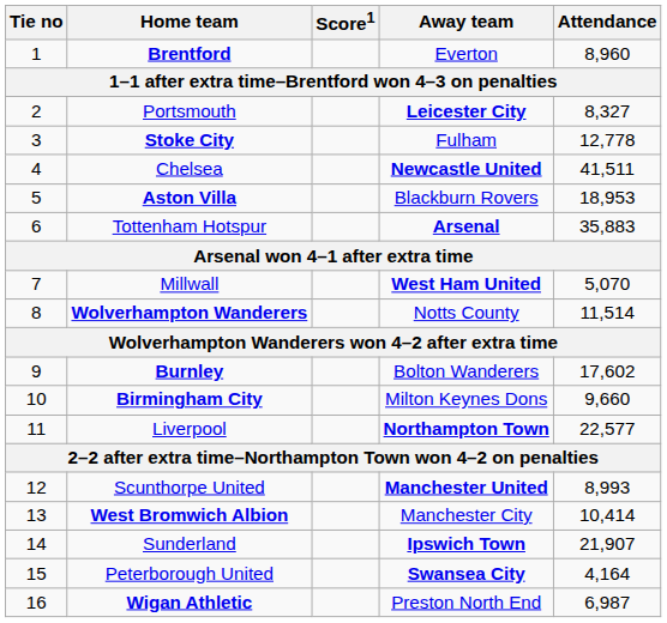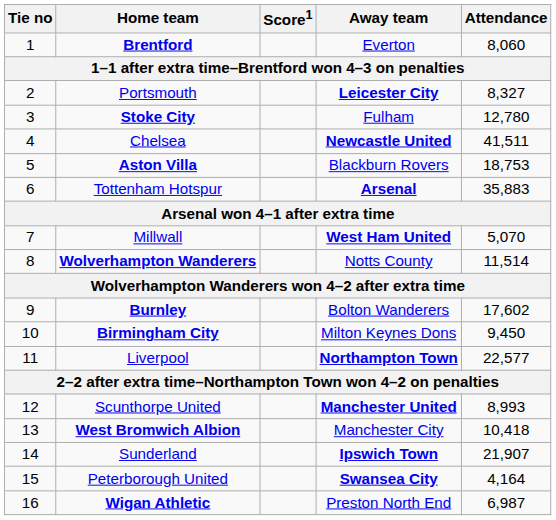 <table class="wikitable" style="text-align: center">
 <tr>
 <th>Tie no</th>
 <th>Home team</th>
 <th>Score<sup>1</sup></th>
 <th>Away team</th>
 <th>Attendance</th>
 </tr>
 <tr>
 <td>1</td>
 <td><strong><a href='#'>Brentford</a></strong></td>
 <td></td>
 <td><a href='#'>Everton</a></td>
-<td>8,960</td>
+<td>8,060</td>
 </tr>
 <tr>
 <th colspan="5">1–1 after extra time–Brentford won 4–3 on penalties</th>
 </tr>
 <tr>
 <td>2</td>
 <td><a href='#'>Portsmouth</a></td>
 <td></td>
 <td><strong><a href='#'>Leicester City</a></strong></td>
 <td>8,327</td>
 </tr>
 <tr>
 <td>3</td>
 <td><strong><a href='#'>Stoke City</a></strong></td>
 <td></td>
 <td><a href='#'>Fulham</a></td>
-<td>12,778</td>
+<td>12,780</td>
 </tr>
 <tr>
 <td>4</td>
 <td><a href='#'>Chelsea</a></td>
 <td></td>
 <td><strong><a href='#'>Newcastle United</a></strong></td>
 <td>41,511</td>
 </tr>
 <tr>
 <td>5</td>
 <td><strong><a href='#'>Aston Villa</a></strong></td>
 <td></td>
 <td><a href='#'>Blackburn Rovers</a></td>
-<td>18,953</td>
+<td>18,753</td>
 </tr>
 <tr>
 <td>6</td>
 <td><a href='#'>Tottenham Hotspur</a></td>
 <td></td>
 <td><strong><a href='#'>Arsenal</a></strong></td>
 <td>35,883</td>
 </tr>
 <tr>
 <th colspan="5">Arsenal won 4–1 after extra time</th>
 </tr>
 <tr>
 <td>7</td>
 <td><a href='#'>Millwall</a></td>
 <td></td>
 <td><strong><a href='#'>West Ham United</a></strong></td>
 <td>5,070</td>
 </tr>
 <tr>
 <td>8</td>
 <td><strong><a href='#'>Wolverhampton Wanderers</a></strong></td>
 <td></td>
 <td><a href='#'>Notts County</a></td>
 <td>11,514</td>
 </tr>
 <tr>
 <th colspan="5">Wolverhampton Wanderers won 4–2 after extra time</th>
 </tr>
 <tr>
 <td>9</td>
 <td><strong><a href='#'>Burnley</a></strong></td>
 <td></td>
 <td><a href='#'>Bolton Wanderers</a></td>
 <td>17,602</td>
 </tr>
 <tr>
 <td>10</td>
 <td><strong><a href='#'>Birmingham City</a></strong></td>
 <td></td>
 <td><a href='#'>Milton Keynes Dons</a></td>
-<td>9,660</td>
+<td>9,450</td>
 </tr>
 <tr>
 <td>11</td>
 <td><a href='#'>Liverpool</a></td>
 <td></td>
 <td><strong><a href='#'>Northampton Town</a></strong></td>
 <td>22,577</td>
 </tr>
 <tr>
 <th colspan="5">2–2 after extra time–Northampton Town won 4–2 on penalties</th>
 </tr>
 <tr>
 <td>12</td>
 <td><a href='#'>Scunthorpe United</a></td>
 <td></td>
 <td><strong><a href='#'>Manchester United</a></strong></td>
 <td>8,993</td>
 </tr>
 <tr>
 <td>13</td>
 <td><strong><a href='#'>West Bromwich Albion</a></strong></td>
 <td></td>
 <td><a href='#'>Manchester City</a></td>
-<td>10,414</td>
+<td>10,418</td>
 </tr>
 <tr>
 <td>14</td>
 <td><a href='#'>Sunderland</a></td>
 <td></td>
 <td><strong><a href='#'>Ipswich Town</a></strong></td>
 <td>21,907</td>
 </tr>
 <tr>
 <td>15</td>
 <td><a href='#'>Peterborough United</a></td>
 <td></td>
 <td><strong><a href='#'>Swansea City</a></strong></td>
 <td>4,164</td>
 </tr>
 <tr>
 <td>16</td>
 <td><strong><a href='#'>Wigan Athletic</a></strong></td>
 <td></td>
 <td><a href='#'>Preston North End</a></td>
 <td>6,987</td>
 </tr>
 </table>
